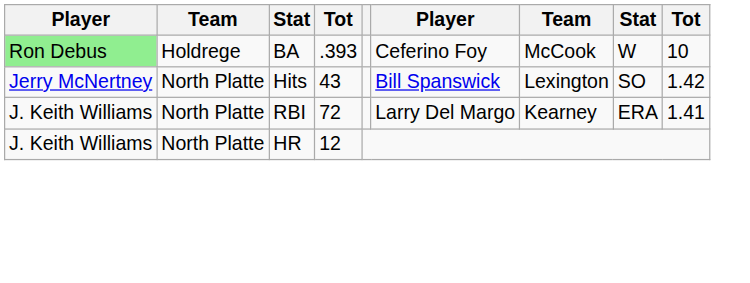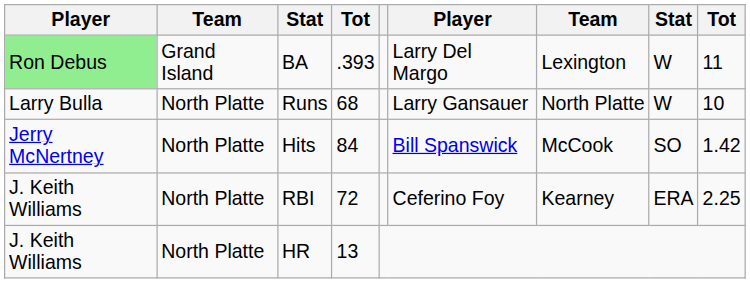 <table class="wikitable">
 <tr>
 <th>Player</th>
 <th>Team</th>
 <th>Stat</th>
 <th>Tot</th>
 <th></th>
 <th>Player</th>
 <th>Team</th>
 <th>Stat</th>
 <th>Tot</th>
 </tr>
 <tr>
 <td style="background: lightgreen;">Ron Debus</td>
-<td>Holdrege</td>
+<td>Grand Island</td>
 <td>BA</td>
 <td>.393</td>
 <td></td>
-<td>Ceferino Foy</td>
-<td>McCook</td>
+<td>Larry Del Margo</td>
+<td>Lexington</td>
+<td>W</td>
+<td>11</td>
+</tr>
+<tr>
+<td>Larry Bulla</td>
+<td>North Platte</td>
+<td>Runs</td>
+<td>68</td>
+<td></td>
+<td>Larry Gansauer</td>
+<td>North Platte</td>
 <td>W</td>
 <td>10</td>
 </tr>
 <tr>
 <td><a href='#'>Jerry McNertney</a></td>
 <td>North Platte</td>
 <td>Hits</td>
-<td>43</td>
+<td>84</td>
 <td></td>
 <td><a href='#'>Bill Spanswick</a></td>
-<td>Lexington</td>
+<td>McCook</td>
 <td>SO</td>
 <td>1.42</td>
 </tr>
 <tr>
 <td>J. Keith Williams</td>
 <td>North Platte</td>
 <td>RBI</td>
 <td>72</td>
 <td></td>
-<td>Larry Del Margo</td>
+<td>Ceferino Foy</td>
 <td>Kearney</td>
 <td>ERA</td>
-<td>1.41</td>
+<td>2.25</td>
 </tr>
 <tr>
 <td>J. Keith Williams</td>
 <td>North Platte</td>
 <td>HR</td>
-<td>12</td>
+<td>13</td>
 </tr>
 </table>
